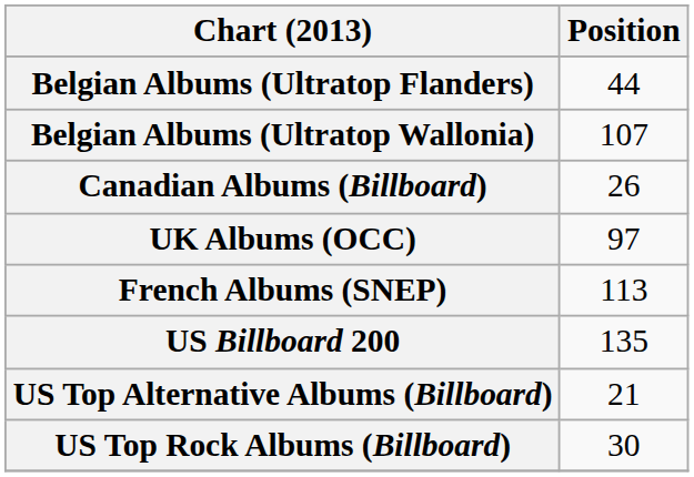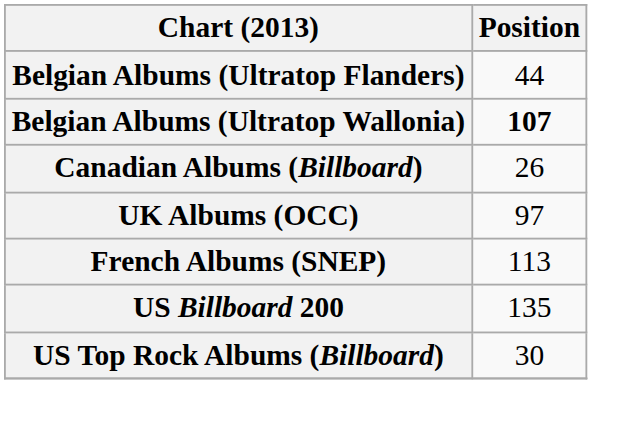 <table class="wikitable sortable plainrowheaders" style="text-align:center">
 <tr>
 <th scope="col">Chart (2013)</th>
 <th scope="col">Position</th>
 </tr>
 <tr>
 <th scope="row">Belgian Albums (Ultratop Flanders)</th>
 <td>44</td>
 </tr>
 <tr>
 <th scope="row">Belgian Albums (Ultratop Wallonia)</th>
-<td>107</td>
+<td><strong>107</strong></td>
 </tr>
 <tr>
 <th scope="row">Canadian Albums (<em>Billboard</em>)</th>
 <td>26</td>
 </tr>
 <tr>
 <th scope="row">UK Albums (OCC)</th>
 <td>97</td>
 </tr>
 <tr>
 <th scope="row">French Albums (SNEP)</th>
 <td>113</td>
 </tr>
 <tr>
 <th scope="row">US <em>Billboard</em> 200</th>
 <td>135</td>
 </tr>
 <tr>
-<th scope="row">US Top Alternative Albums (<em>Billboard</em>)</th>
-<td>21</td>
-</tr>
-<tr>
 <th scope="row">US Top Rock Albums (<em>Billboard</em>)</th>
 <td>30</td>
 </tr>
 <tr>
 </tr>
 </table>
